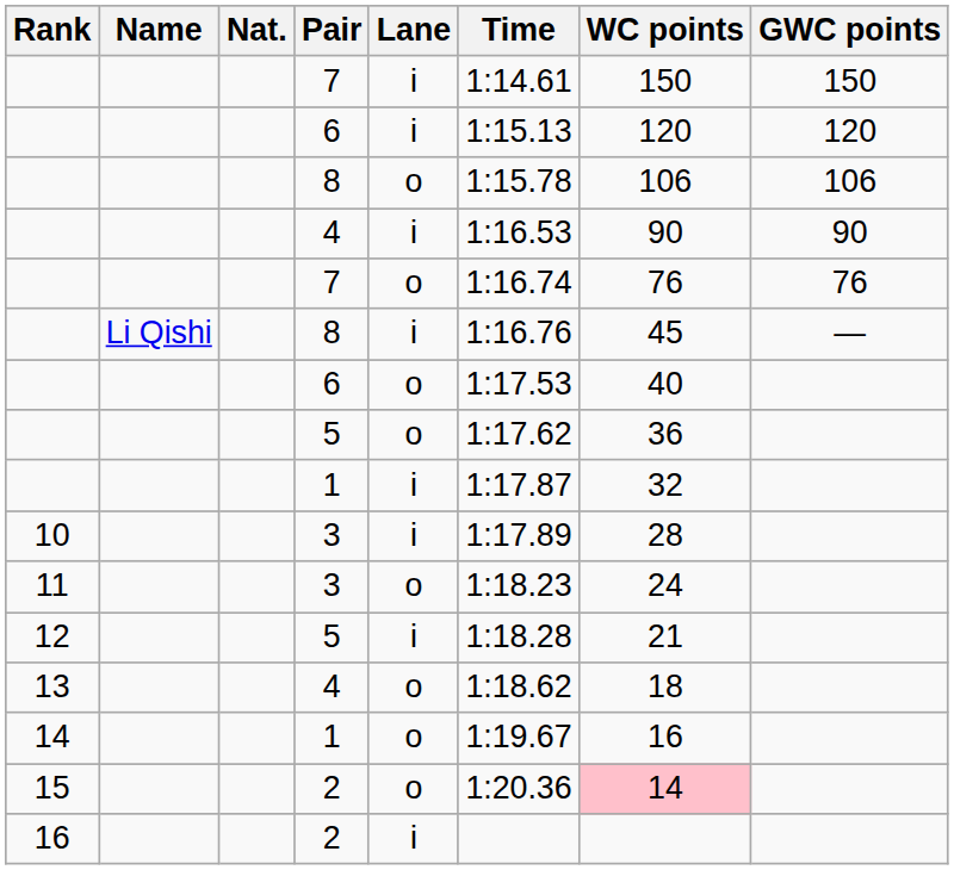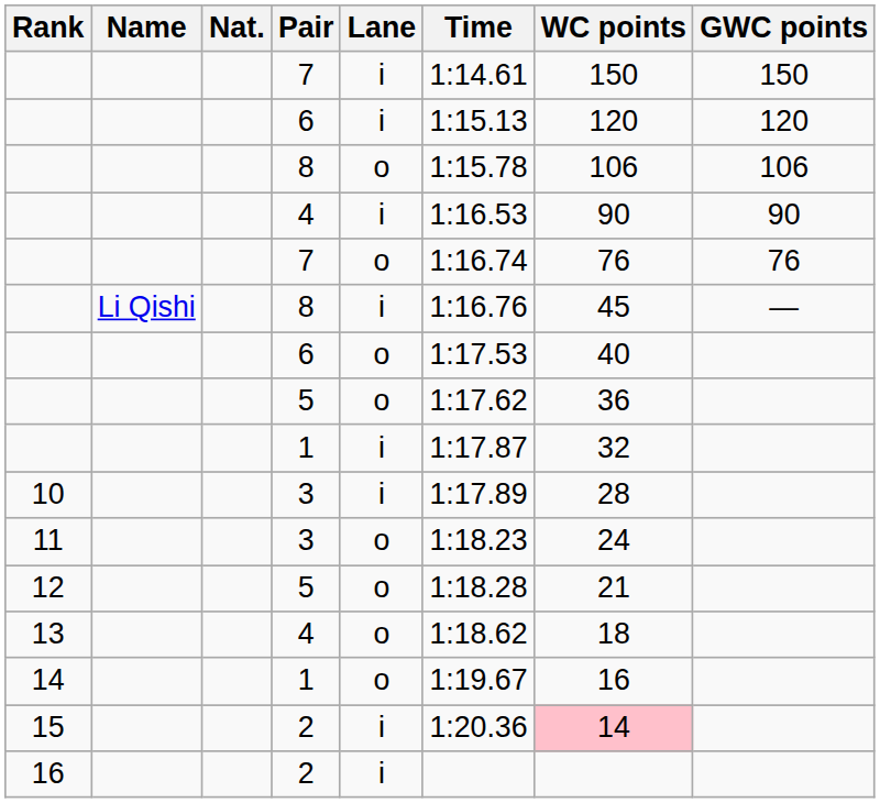 <table class="wikitable sortable" style="text-align:center">
 <tr>
 <th>Rank</th>
 <th>Name</th>
 <th>Nat.</th>
 <th>Pair</th>
 <th>Lane</th>
 <th>Time</th>
 <th>WC points</th>
 <th>GWC points</th>
 </tr>
 <tr>
 <td></td>
 <td align=left></td>
 <td></td>
 <td>7</td>
 <td>i</td>
 <td>1:14.61</td>
 <td>150</td>
 <td>150</td>
 </tr>
 <tr>
 <td></td>
 <td align=left></td>
 <td></td>
 <td>6</td>
 <td>i</td>
 <td>1:15.13</td>
 <td>120</td>
 <td>120</td>
 </tr>
 <tr>
 <td></td>
 <td align=left></td>
 <td></td>
 <td>8</td>
 <td>o</td>
 <td>1:15.78</td>
 <td>106</td>
 <td>106</td>
 </tr>
 <tr>
 <td></td>
 <td align=left></td>
 <td></td>
 <td>4</td>
 <td>i</td>
 <td>1:16.53</td>
 <td>90</td>
 <td>90</td>
 </tr>
 <tr>
 <td></td>
 <td align=left></td>
 <td></td>
 <td>7</td>
 <td>o</td>
 <td>1:16.74</td>
 <td>76</td>
 <td>76</td>
 </tr>
 <tr>
 <td></td>
 <td align=left><a href='#'>Li Qishi</a></td>
 <td></td>
 <td>8</td>
 <td>i</td>
 <td>1:16.76</td>
 <td>45</td>
 <td>—</td>
 </tr>
 <tr>
 <td></td>
 <td align=left></td>
 <td></td>
 <td>6</td>
 <td>o</td>
 <td>1:17.53</td>
 <td>40</td>
 <td></td>
 </tr>
 <tr>
 <td></td>
 <td align=left></td>
 <td></td>
 <td>5</td>
 <td>o</td>
 <td>1:17.62</td>
 <td>36</td>
 <td></td>
 </tr>
 <tr>
 <td></td>
 <td align=left></td>
 <td></td>
 <td>1</td>
 <td>i</td>
 <td>1:17.87</td>
 <td>32</td>
 <td></td>
 </tr>
 <tr>
 <td>10</td>
 <td align=left></td>
 <td></td>
 <td>3</td>
 <td>i</td>
 <td>1:17.89</td>
 <td>28</td>
 <td></td>
 </tr>
 <tr>
 <td>11</td>
 <td align=left></td>
 <td></td>
 <td>3</td>
 <td>o</td>
 <td>1:18.23</td>
 <td>24</td>
 <td></td>
 </tr>
 <tr>
 <td>12</td>
 <td align=left></td>
 <td></td>
 <td>5</td>
-<td>i</td>
+<td>o</td>
 <td>1:18.28</td>
 <td>21</td>
 <td></td>
 </tr>
 <tr>
 <td>13</td>
 <td align=left></td>
 <td></td>
 <td>4</td>
 <td>o</td>
 <td>1:18.62</td>
 <td>18</td>
 <td></td>
 </tr>
 <tr>
 <td>14</td>
 <td align=left></td>
 <td></td>
 <td>1</td>
 <td>o</td>
 <td>1:19.67</td>
 <td>16</td>
 <td></td>
 </tr>
 <tr>
 <td>15</td>
 <td align=left></td>
 <td></td>
 <td>2</td>
-<td>o</td>
+<td>i</td>
 <td>1:20.36</td>
 <td style="background: pink;">14</td>
 <td></td>
 </tr>
 <tr>
 <td>16</td>
 <td align=left></td>
 <td></td>
 <td>2</td>
 <td>i</td>
 <td></td>
 <td></td>
 <td></td>
 </tr>
 </table>
